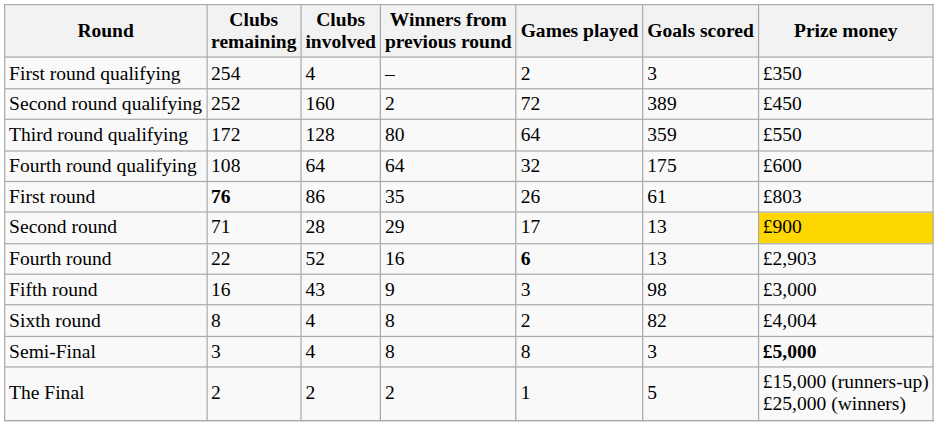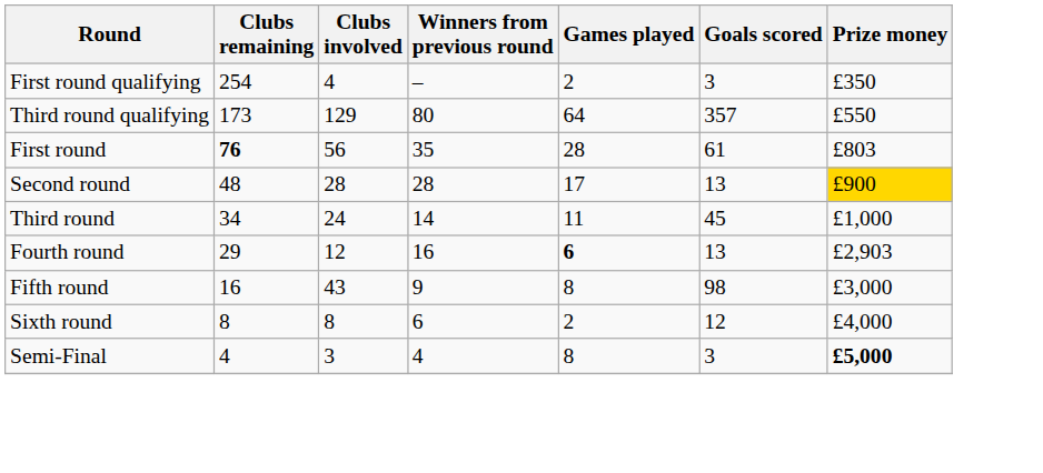 <table class="wikitable">
 <tr>
 <th>Round</th>
 <th>Clubs<br>remaining</th>
 <th>Clubs<br>involved</th>
 <th>Winners from<br>previous round</th>
 <th>Games played</th>
 <th>Goals scored</th>
 <th>Prize money</th>
 </tr>
 <tr>
 <td>First round qualifying</td>
 <td>254</td>
 <td>4</td>
 <td>–</td>
 <td>2</td>
 <td>3</td>
 <td>£350</td>
 </tr>
 <tr>
-<td>Second round qualifying</td>
-<td>252</td>
-<td>160</td>
-<td>2</td>
-<td>72</td>
-<td>389</td>
-<td>£450</td>
-</tr>
-<tr>
 <td>Third round qualifying</td>
-<td>172</td>
-<td>128</td>
+<td>173</td>
+<td>129</td>
 <td>80</td>
 <td>64</td>
-<td>359</td>
+<td>357</td>
 <td>£550</td>
-</tr>
-<tr>
-<td>Fourth round qualifying</td>
-<td>108</td>
-<td>64</td>
-<td>64</td>
-<td>32</td>
-<td>175</td>
-<td>£600</td>
 </tr>
 <tr>
 <td>First round</td>
 <td><strong>76</strong></td>
-<td>86</td>
+<td>56</td>
 <td>35</td>
-<td>26</td>
+<td>28</td>
 <td>61</td>
 <td>£803</td>
 </tr>
 <tr>
 <td>Second round</td>
-<td>71</td>
+<td>48</td>
 <td>28</td>
-<td>29</td>
+<td>28</td>
 <td>17</td>
 <td>13</td>
 <td style="background: gold;">£900</td>
 </tr>
 <tr>
+<td>Third round</td>
+<td>34</td>
+<td>24</td>
+<td>14</td>
+<td>11</td>
+<td>45</td>
+<td>£1,000</td>
+</tr>
+<tr>
 <td>Fourth round</td>
-<td>22</td>
-<td>52</td>
+<td>29</td>
+<td>12</td>
 <td>16</td>
 <td><strong>6</strong></td>
 <td>13</td>
 <td>£2,903</td>
 </tr>
 <tr>
 <td>Fifth round</td>
 <td>16</td>
 <td>43</td>
 <td>9</td>
-<td>3</td>
+<td>8</td>
 <td>98</td>
 <td>£3,000</td>
 </tr>
 <tr>
 <td>Sixth round</td>
 <td>8</td>
-<td>4</td>
 <td>8</td>
+<td>6</td>
 <td>2</td>
-<td>82</td>
-<td>£4,004</td>
+<td>12</td>
+<td>£4,000</td>
 </tr>
 <tr>
 <td>Semi-Final</td>
+<td>4</td>
 <td>3</td>
 <td>4</td>
-<td>8</td>
 <td>8</td>
 <td>3</td>
 <td><strong>£5,000</strong></td>
 </tr>
 <tr>
-<td>The Final</td>
-<td>2</td>
-<td>2</td>
-<td>2</td>
-<td>1</td>
-<td>5</td>
-<td>£15,000 (runners-up)<br>£25,000 (winners)</td>
-</tr>
-<tr>
 </tr>
 </table>
